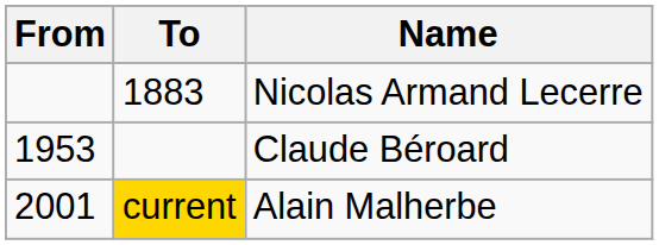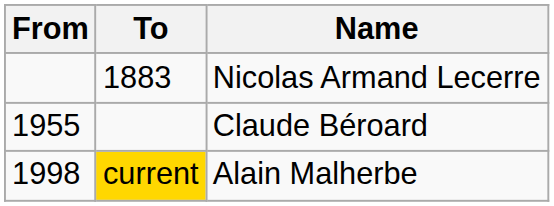 <table class="wikitable">
 <tr>
 <th>From</th>
 <th>To</th>
 <th>Name</th>
 </tr>
 <tr>
 <td></td>
 <td>1883</td>
 <td>Nicolas Armand Lecerre</td>
 </tr>
 <tr>
-<td>1953</td>
+<td>1955</td>
 <td></td>
 <td>Claude Béroard</td>
 </tr>
 <tr>
-<td>2001</td>
+<td>1998</td>
 <td style="background: gold;">current</td>
 <td>Alain Malherbe</td>
 </tr>
 </table>
